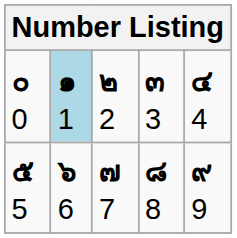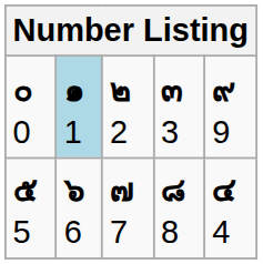 <table class="wikitable">
 <tr>
 <th colspan="5">Number Listing</th>
 </tr>
 <tr>
 <td><strong>๐</strong> <br>0</td>
 <td style="background: lightblue;"><strong>๑</strong> <br>1</td>
 <td><strong>๒</strong> <br>2</td>
 <td><strong>๓</strong> <br>3</td>
-<td><strong>๔</strong> <br>4</td>
+<td><strong>๙</strong> <br>9</td>
 </tr>
 <tr>
 <td><strong>๕</strong> <br>5</td>
 <td><strong>๖</strong> <br>6</td>
 <td><strong>๗</strong> <br>7</td>
 <td><strong>๘</strong> <br>8</td>
-<td><strong>๙</strong> <br>9</td>
+<td><strong>๔</strong> <br>4</td>
 </tr>
 </table>
